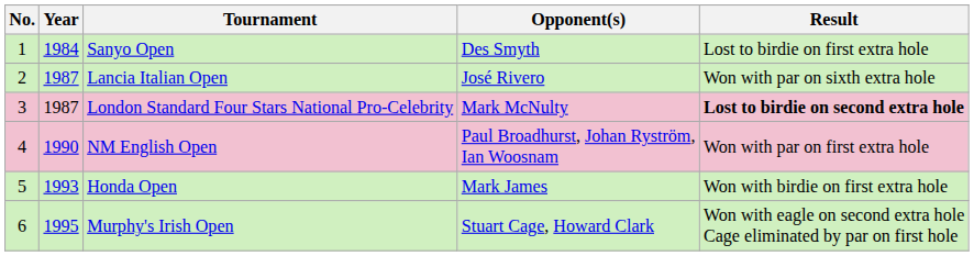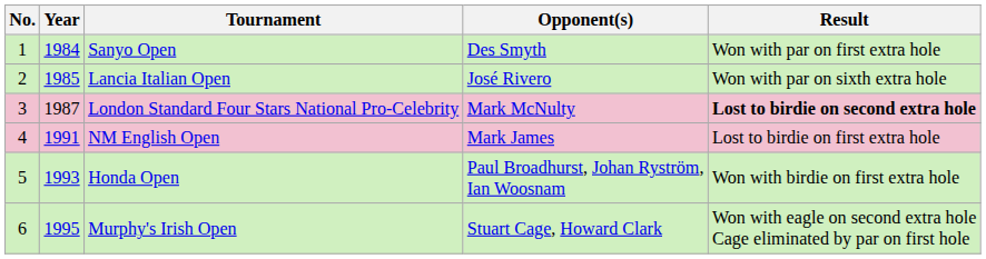 <table class="wikitable" style="font-size:95%;">
 <tr>
 <th>No.</th>
 <th>Year</th>
 <th>Tournament</th>
 <th>Opponent(s)</th>
 <th>Result</th>
 </tr>
 <tr style="background:#D0F0C0;">
 <td align=center>1</td>
 <td><a href='#'>1984</a></td>
 <td><a href='#'>Sanyo Open</a></td>
 <td> <a href='#'>Des Smyth</a></td>
-<td>Lost to birdie on first extra hole</td>
+<td>Won with par on first extra hole</td>
 </tr>
 <tr style="background:#D0F0C0;">
 <td align=center>2</td>
-<td><a href='#'>1987</a></td>
+<td><a href='#'>1985</a></td>
 <td><a href='#'>Lancia Italian Open</a></td>
 <td> <a href='#'>José Rivero</a></td>
 <td>Won with par on sixth extra hole</td>
 </tr>
 <tr style="background:#F2C1D1;">
 <td align=center>3</td>
 <td>1987</td>
 <td><a href='#'>London Standard Four Stars National Pro-Celebrity</a></td>
 <td> <a href='#'>Mark McNulty</a></td>
 <td><strong>Lost to birdie on second extra hole</strong></td>
 </tr>
 <tr style="background:#F2C1D1;">
 <td align=center>4</td>
-<td><a href='#'>1990</a></td>
+<td><a href='#'>1991</a></td>
 <td><a href='#'>NM English Open</a></td>
-<td> <a href='#'>Paul Broadhurst</a>,  <a href='#'>Johan Ryström</a>,<br> <a href='#'>Ian Woosnam</a></td>
-<td>Won with par on first extra hole</td>
+<td> <a href='#'>Mark James</a></td>
+<td>Lost to birdie on first extra hole</td>
 </tr>
 <tr style="background:#D0F0C0;">
 <td align=center>5</td>
 <td><a href='#'>1993</a></td>
 <td><a href='#'>Honda Open</a></td>
-<td> <a href='#'>Mark James</a></td>
+<td> <a href='#'>Paul Broadhurst</a>,  <a href='#'>Johan Ryström</a>,<br> <a href='#'>Ian Woosnam</a></td>
 <td>Won with birdie on first extra hole</td>
 </tr>
 <tr style="background:#D0F0C0;">
 <td align=center>6</td>
 <td><a href='#'>1995</a></td>
 <td><a href='#'>Murphy's Irish Open</a></td>
 <td> <a href='#'>Stuart Cage</a>,  <a href='#'>Howard Clark</a></td>
 <td>Won with eagle on second extra hole<br>Cage eliminated by par on first hole</td>
 </tr>
 </table>
